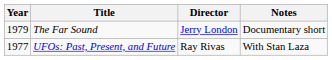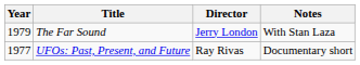 <table class="wikitable">
 <tr>
 <th>Year</th>
 <th>Title</th>
 <th>Director</th>
 <th>Notes</th>
 </tr>
 <tr>
 <td>1979</td>
 <td><em>The Far Sound</em></td>
 <td><a href='#'>Jerry London</a></td>
-<td>Documentary short</td>
+<td>With Stan Laza</td>
 </tr>
 <tr>
 <td>1977</td>
 <td><em><a href='#'>UFOs: Past, Present, and Future</a></em></td>
 <td>Ray Rivas</td>
-<td>With Stan Laza</td>
+<td>Documentary short</td>
 </tr>
 </table>
